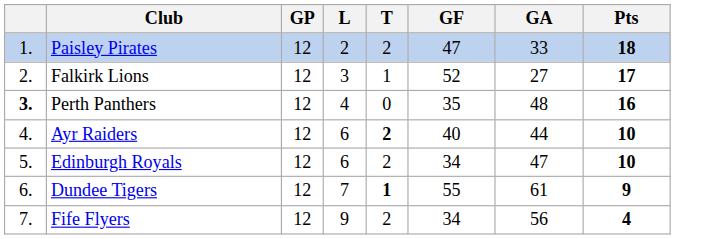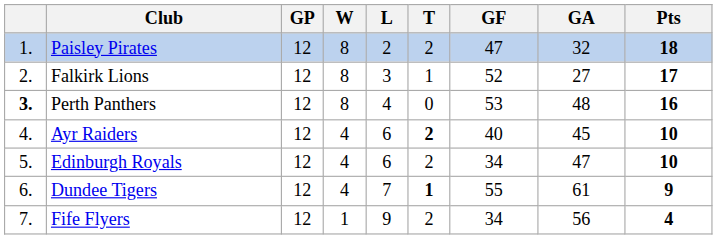 <table class="wikitable">
 <tr>
 <th width="30"></th>
 <th width="200">Club</th>
 <th width="30">GP</th>
+<th width="30">W</th>
 <th width="30">L</th>
 <th width="30">T</th>
 <th width="70">GF</th>
 <th width="70">GA</th>
 <th width="70">Pts</th>
 </tr>
 <tr bgcolor="#BCD2EE" align="center">
 <td>1.</td>
 <td align="left"><a href='#'>Paisley Pirates</a></td>
 <td>12</td>
+<td>8</td>
 <td>2</td>
 <td>2</td>
 <td>47</td>
-<td>33</td>
+<td>32</td>
 <td><strong>18</strong></td>
 </tr>
 <tr bgcolor="#FFFFFF" align="center">
 <td>2.</td>
 <td align="left">Falkirk Lions</td>
 <td>12</td>
+<td>8</td>
 <td>3</td>
 <td>1</td>
 <td>52</td>
 <td>27</td>
 <td><strong>17</strong></td>
 </tr>
 <tr bgcolor="#FFFFFF" align="center">
 <td><strong>3.</strong></td>
 <td align="left">Perth Panthers</td>
 <td>12</td>
+<td>8</td>
 <td>4</td>
 <td>0</td>
-<td>35</td>
+<td>53</td>
 <td>48</td>
 <td><strong>16</strong></td>
 </tr>
 <tr bgcolor="#FFFFFF" align="center">
 <td>4.</td>
 <td align="left"><a href='#'>Ayr Raiders</a></td>
 <td>12</td>
+<td>4</td>
 <td>6</td>
 <td><strong>2</strong></td>
 <td>40</td>
-<td>44</td>
+<td>45</td>
 <td><strong>10</strong></td>
 </tr>
 <tr bgcolor="#FFFFFF" align="center">
 <td>5.</td>
 <td align="left"><a href='#'>Edinburgh Royals</a></td>
 <td>12</td>
+<td>4</td>
 <td>6</td>
 <td>2</td>
 <td>34</td>
 <td>47</td>
 <td><strong>10</strong></td>
 </tr>
 <tr bgcolor="#FFFFFF" align="center">
 <td>6.</td>
 <td align="left"><a href='#'>Dundee Tigers</a></td>
 <td>12</td>
+<td>4</td>
 <td>7</td>
 <td><strong>1</strong></td>
 <td>55</td>
 <td>61</td>
 <td><strong>9</strong></td>
 </tr>
 <tr bgcolor="#FFFFFF" align="center">
 <td>7.</td>
 <td align="left"><a href='#'>Fife Flyers</a></td>
 <td>12</td>
+<td>1</td>
 <td>9</td>
 <td>2</td>
 <td>34</td>
 <td>56</td>
 <td><strong>4</strong></td>
 </tr>
 </table>
